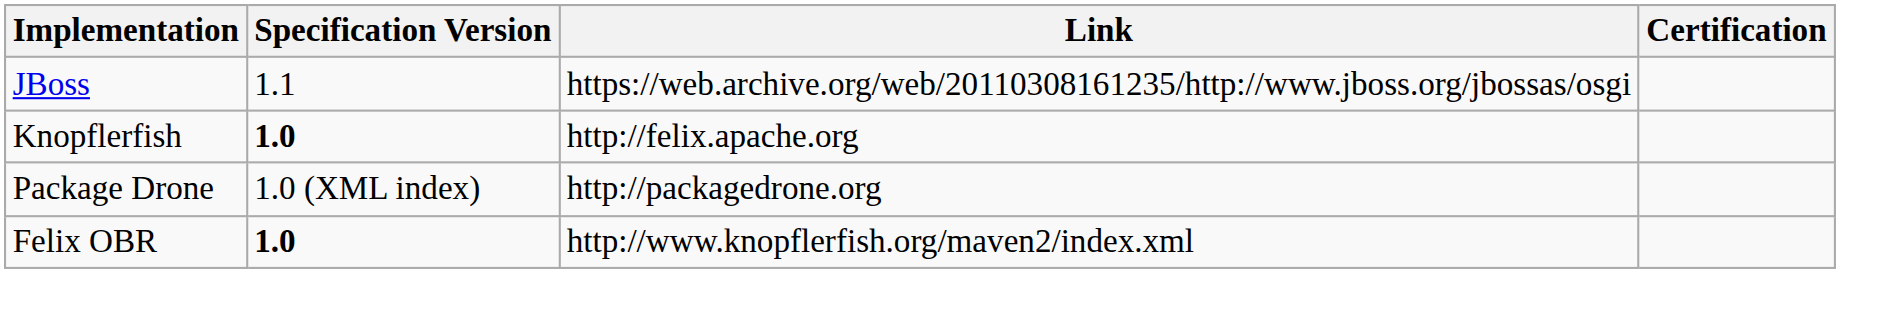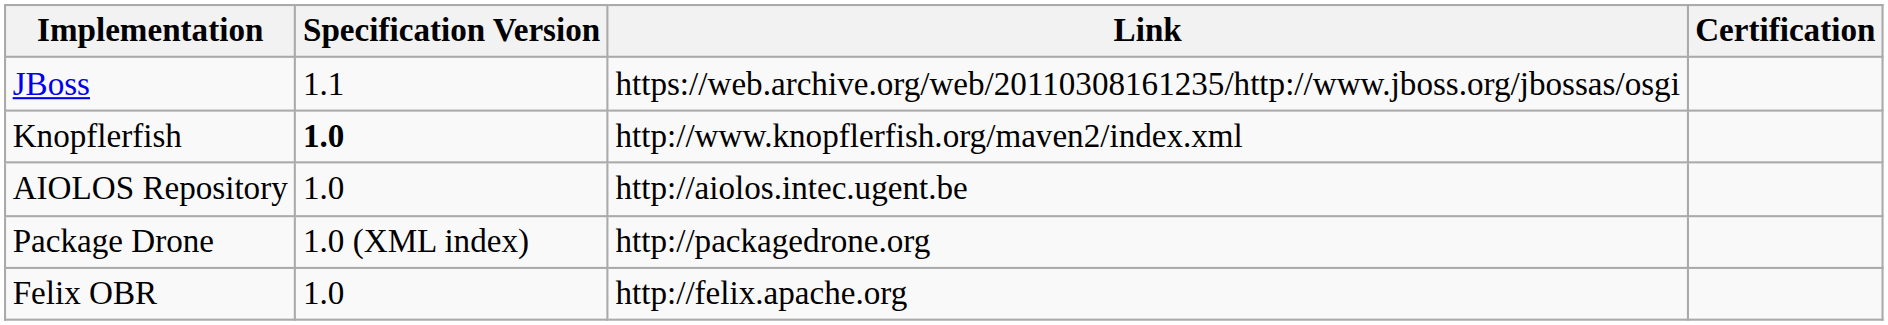 <table class="wikitable sortable">
 <tr>
 <th>Implementation</th>
 <th>Specification Version</th>
 <th>Link</th>
 <th>Certification</th>
 </tr>
 <tr>
 <td><a href='#'>JBoss</a></td>
 <td>1.1</td>
 <td>https://web.archive.org/web/20110308161235/http://www.jboss.org/jbossas/osgi</td>
 <td></td>
 </tr>
 <tr>
 <td>Knopflerfish</td>
 <td><strong>1.0</strong></td>
-<td>http://felix.apache.org</td>
+<td>http://www.knopflerfish.org/maven2/index.xml</td>
+<td></td>
+</tr>
+<tr>
+<td>AIOLOS Repository</td>
+<td>1.0</td>
+<td>http://aiolos.intec.ugent.be</td>
 <td></td>
 </tr>
 <tr>
 <td>Package Drone</td>
 <td>1.0 (XML index)</td>
 <td>http://packagedrone.org</td>
 <td></td>
 </tr>
 <tr>
 <td>Felix OBR</td>
-<td><strong>1.0</strong></td>
-<td>http://www.knopflerfish.org/maven2/index.xml</td>
+<td>1.0</td>
+<td>http://felix.apache.org</td>
 <td></td>
 </tr>
 </table>
